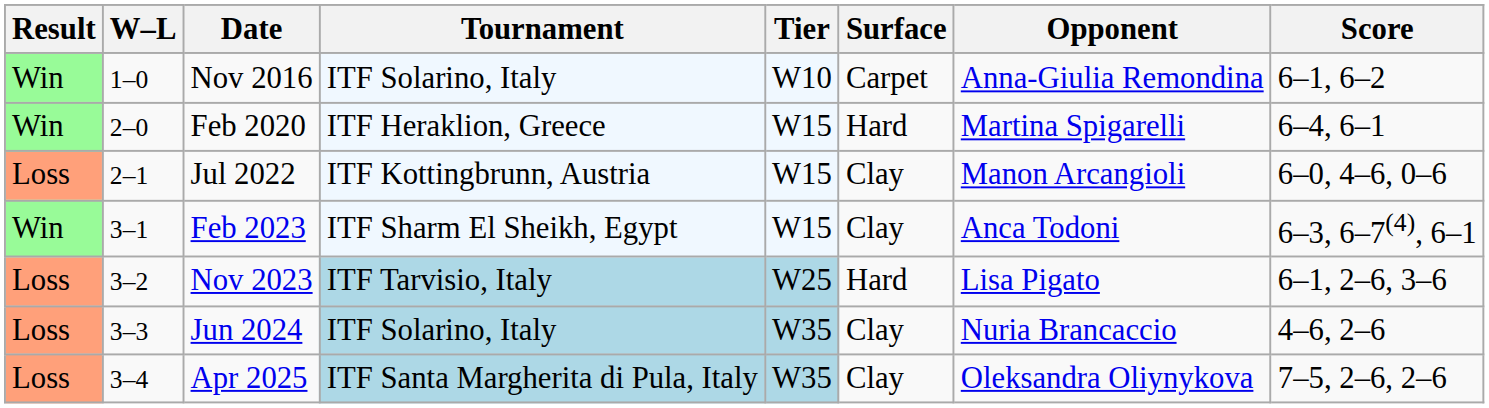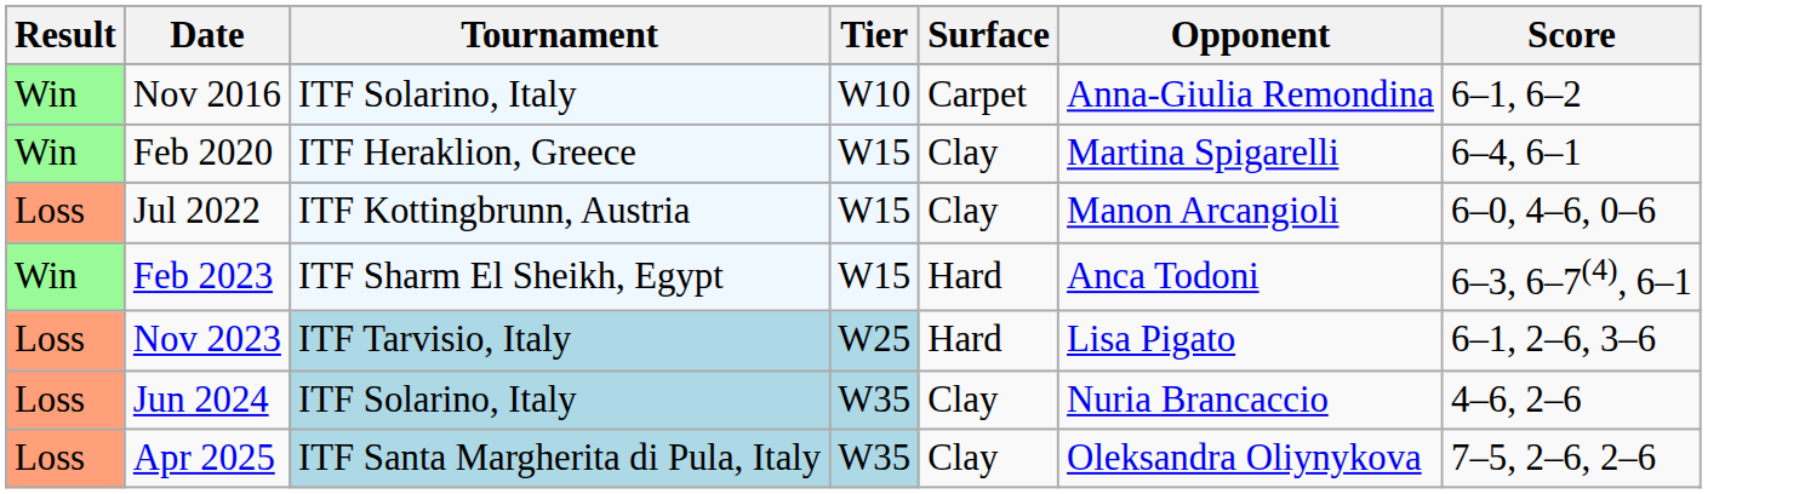 <table class="sortable wikitable">
 <tr>
 <th>Result</th>
-<th class="unsortable">W–L</th>
 <th>Date</th>
 <th>Tournament</th>
 <th>Tier</th>
 <th>Surface</th>
 <th>Opponent</th>
 <th class="unsortable">Score</th>
 </tr>
 <tr>
 <td bgcolor="98FB98">Win</td>
-<td><small>1–0</small></td>
 <td>Nov 2016</td>
 <td style="background:#f0f8ff;">ITF Solarino, Italy</td>
 <td style="background:#f0f8ff;">W10</td>
 <td>Carpet</td>
 <td> <a href='#'>Anna-Giulia Remondina</a></td>
 <td>6–1, 6–2</td>
 </tr>
 <tr>
 <td bgcolor="98FB98">Win</td>
-<td><small>2–0</small></td>
 <td>Feb 2020</td>
 <td style="background: #f0f8ff;">ITF Heraklion, Greece</td>
 <td style="background: #f0f8ff;">W15</td>
-<td>Hard</td>
+<td>Clay</td>
 <td> <a href='#'>Martina Spigarelli</a></td>
 <td>6–4, 6–1</td>
 </tr>
 <tr>
 <td bgcolor=ffa07a>Loss</td>
-<td><small>2–1</small></td>
 <td>Jul 2022</td>
 <td style="background: #f0f8ff;">ITF Kottingbrunn, Austria</td>
 <td style="background: #f0f8ff;">W15</td>
 <td>Clay</td>
 <td> <a href='#'>Manon Arcangioli</a></td>
 <td>6–0, 4–6, 0–6</td>
 </tr>
 <tr>
 <td bgcolor="98FB98">Win</td>
-<td><small>3–1</small></td>
 <td><a href='#'>Feb 2023</a></td>
 <td style="background: #f0f8ff;">ITF Sharm El Sheikh, Egypt</td>
 <td style="background: #f0f8ff;">W15</td>
-<td>Clay</td>
+<td>Hard</td>
 <td> <a href='#'>Anca Todoni</a></td>
 <td>6–3, 6–7<sup>(4)</sup>, 6–1</td>
 </tr>
 <tr>
 <td bgcolor=ffa07a>Loss</td>
-<td><small>3–2</small></td>
 <td><a href='#'>Nov 2023</a></td>
 <td style="background:lightblue;">ITF Tarvisio, Italy</td>
 <td style="background:lightblue;">W25</td>
 <td>Hard</td>
 <td> <a href='#'>Lisa Pigato</a></td>
 <td>6–1, 2–6, 3–6</td>
 </tr>
 <tr>
 <td bgcolor=ffa07a>Loss</td>
-<td><small>3–3</small></td>
 <td><a href='#'>Jun 2024</a></td>
 <td style="background:lightblue;">ITF Solarino, Italy</td>
 <td style="background:lightblue;">W35</td>
 <td>Clay</td>
 <td> <a href='#'>Nuria Brancaccio</a></td>
 <td>4–6, 2–6</td>
 </tr>
 <tr>
 <td bgcolor=ffa07a>Loss</td>
-<td><small>3–4</small></td>
 <td><a href='#'>Apr 2025</a></td>
 <td style="background:lightblue;">ITF Santa Margherita di Pula, Italy</td>
 <td style="background:lightblue;">W35</td>
 <td>Clay</td>
 <td> <a href='#'>Oleksandra Oliynykova</a></td>
 <td>7–5, 2–6, 2–6</td>
 </tr>
 </table>
